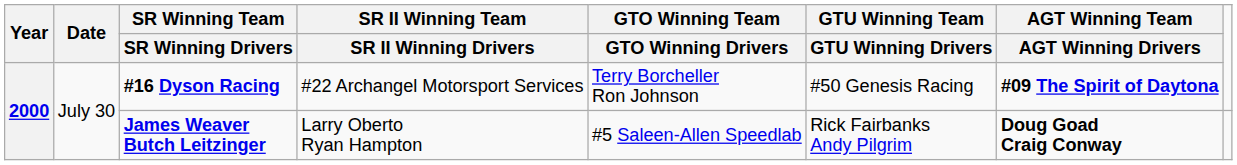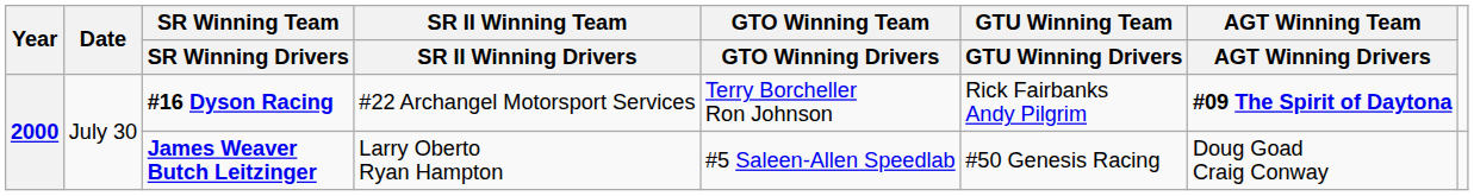 <table class="wikitable" style="font-size: 90%;">
 <tr>
 <th rowspan=2>Year</th>
 <th rowspan=2>Date</th>
 <th>SR Winning Team</th>
 <th>SR II Winning Team</th>
 <th>GTO Winning Team</th>
 <th>GTU Winning Team</th>
 <th>AGT Winning Team</th>
 </tr>
 <tr>
 <th>SR Winning Drivers</th>
 <th>SR II Winning Drivers</th>
 <th>GTO Winning Drivers</th>
 <th>GTU Winning Drivers</th>
 <th>AGT Winning Drivers</th>
 </tr>
 <tr>
 <th rowspan=2><a href='#'>2000</a></th>
 <td rowspan=2>July 30</td>
 <td><strong> #16 <a href='#'>Dyson Racing</a> </strong></td>
 <td> #22 Archangel Motorsport Services</td>
 <td> <a href='#'>Terry Borcheller</a><br> Ron Johnson</td>
-<td> #50 Genesis Racing</td>
+<td> Rick Fairbanks<br> <a href='#'>Andy Pilgrim</a></td>
 <td><strong> #09 <a href='#'>The Spirit of Daytona</a></strong></td>
 </tr>
 <tr>
 <td><strong> <a href='#'>James Weaver</a><br> <a href='#'>Butch Leitzinger</a></strong></td>
 <td> Larry Oberto<br> Ryan Hampton</td>
 <td> #5 <a href='#'>Saleen-Allen Speedlab</a></td>
-<td> Rick Fairbanks<br> <a href='#'>Andy Pilgrim</a></td>
-<td><strong> Doug Goad<br> Craig Conway</strong></td>
+<td> #50 Genesis Racing</td>
+<td> Doug Goad<br> Craig Conway</td>
 <td></td>
 </tr>
 </table>
